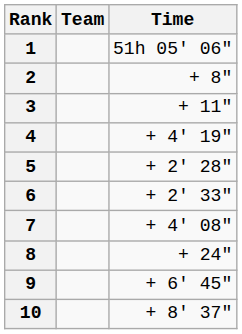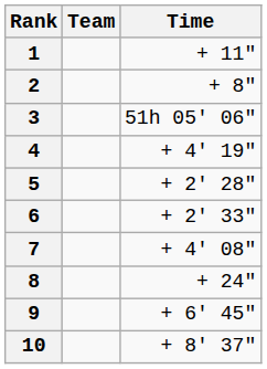 <table class="wikitable">
 <tr>
 <th scope="col">Rank</th>
 <th scope="col">Team</th>
 <th scope="col">Time</th>
 </tr>
 <tr>
 <th scope="row">1</th>
 <td>  </td>
-<td align="right">51h 05' 06"</td>
+<td align="right">+ 11"</td>
 </tr>
 <tr>
 <th scope="row">2</th>
 <td> </td>
 <td align="right">+ 8"</td>
 </tr>
 <tr>
 <th scope="row">3</th>
 <td> </td>
-<td align="right">+ 11"</td>
+<td align="right">51h 05' 06"</td>
 </tr>
 <tr>
 <th scope="row">4</th>
 <td> </td>
 <td align="right">+ 4' 19"</td>
 </tr>
 <tr>
 <th scope="row">5</th>
 <td> </td>
 <td align="right">+ 2' 28"</td>
 </tr>
 <tr>
 <th scope="row">6</th>
 <td> </td>
 <td align="right">+ 2' 33"</td>
 </tr>
 <tr>
 <th scope="row">7</th>
 <td> </td>
 <td align="right">+ 4' 08"</td>
 </tr>
 <tr>
 <th scope="row">8</th>
 <td> </td>
 <td align="right">+ 24"</td>
 </tr>
 <tr>
 <th scope="row">9</th>
 <td> </td>
 <td align="right">+ 6' 45"</td>
 </tr>
 <tr>
 <th scope="row">10</th>
 <td> </td>
 <td align="right">+ 8' 37"</td>
 </tr>
 </table>
